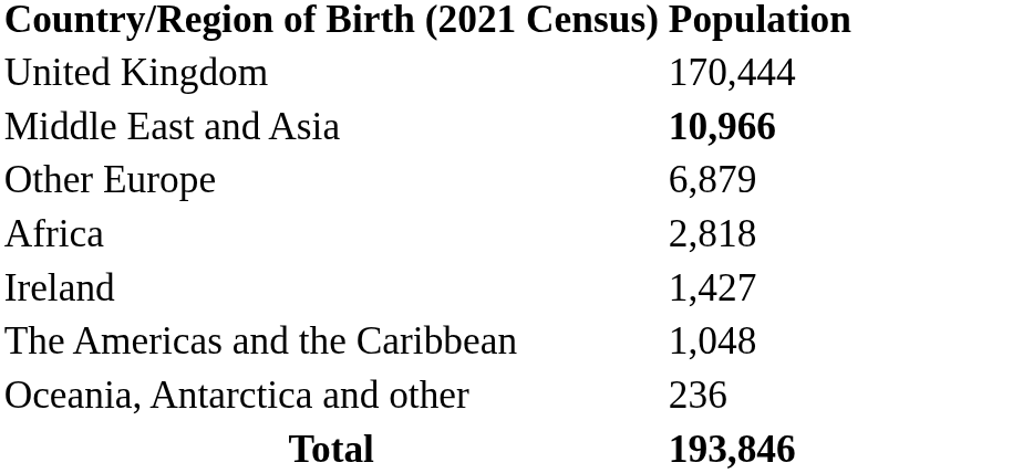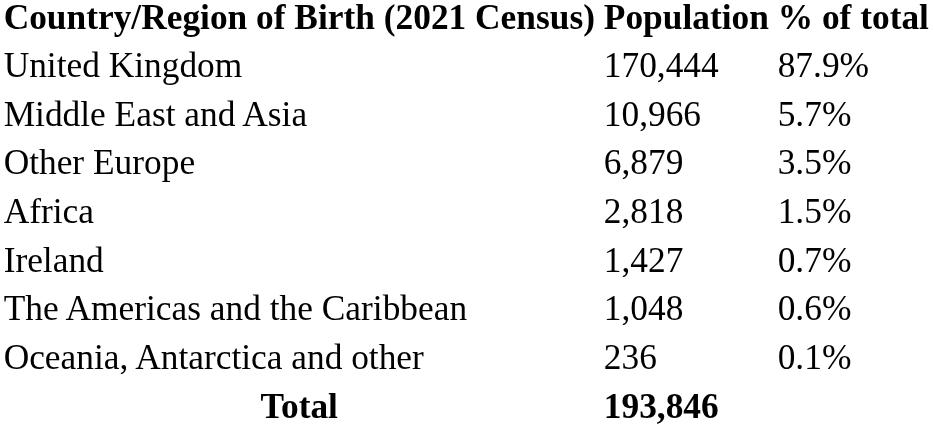 <table>
 <tr>
 <th>Country/Region of Birth (2021 Census)</th>
 <th>Population</th>
+<th>% of total</th>
 </tr>
 <tr>
 <td>United Kingdom</td>
 <td>170,444</td>
+<td>87.9%</td>
 </tr>
 <tr>
 <td>Middle East and Asia</td>
-<td><strong>10,966</strong></td>
+<td>10,966</td>
+<td>5.7%</td>
 </tr>
 <tr>
 <td>Other Europe</td>
 <td>6,879</td>
+<td>3.5%</td>
 </tr>
 <tr>
 <td>Africa</td>
 <td>2,818</td>
+<td>1.5%</td>
 </tr>
 <tr>
 <td>Ireland</td>
 <td>1,427</td>
+<td>0.7%</td>
 </tr>
 <tr>
 <td>The Americas and the Caribbean</td>
 <td>1,048</td>
+<td>0.6%</td>
 </tr>
 <tr>
 <td>Oceania, Antarctica and other</td>
 <td>236</td>
+<td>0.1%</td>
 </tr>
 <tr>
 <th><strong>Total</strong></th>
 <td><strong>193,846</strong></td>
+<td></td>
 </tr>
 </table>
